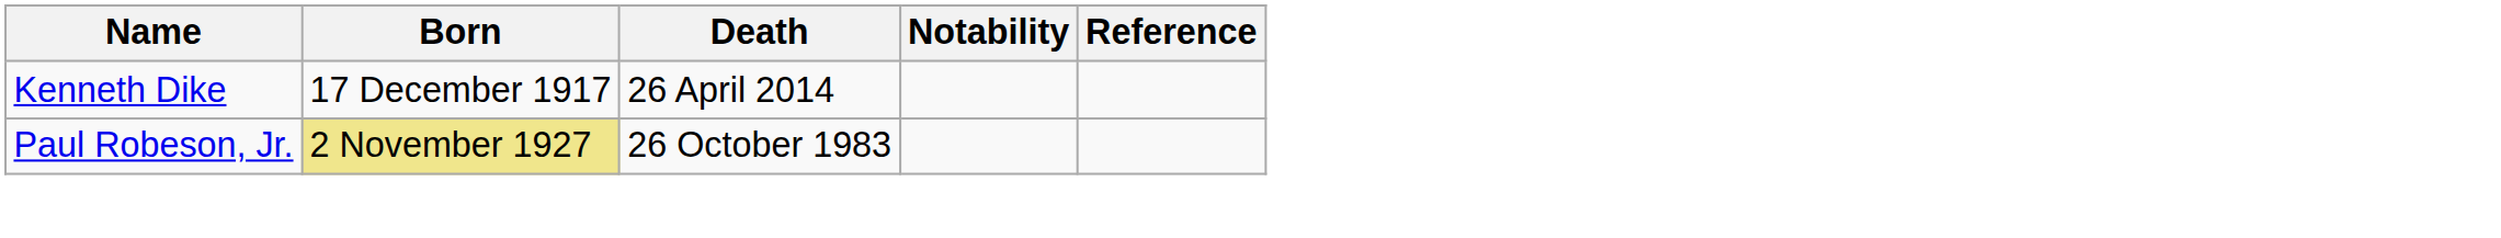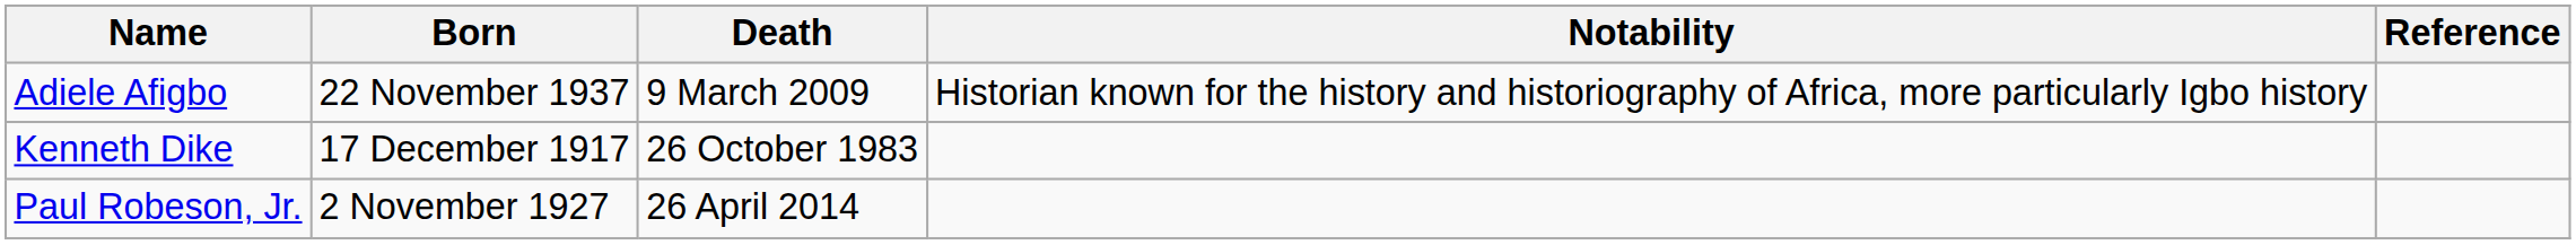 <table class="wikitable sortable">
 <tr>
 <th>Name</th>
 <th class="unsortable">Born</th>
 <th class="unsortable">Death</th>
 <th class="unsortable">Notability</th>
 <th class="unsortable">Reference</th>
 </tr>
 <tr>
+<td><a href='#'>Adiele Afigbo</a></td>
+<td>22 November 1937</td>
+<td>9 March 2009</td>
+<td>Historian known for the history and historiography of Africa, more particularly Igbo history</td>
+<td></td>
+</tr>
+<tr>
 <td><a href='#'>Kenneth Dike</a></td>
 <td>17 December 1917</td>
-<td>26 April 2014</td>
+<td>26 October 1983</td>
 <td></td>
 <td></td>
 </tr>
 <tr>
 <td><a href='#'>Paul Robeson, Jr.</a></td>
-<td style="background: khaki;">2 November 1927</td>
-<td>26 October 1983</td>
+<td>2 November 1927</td>
+<td>26 April 2014</td>
 <td></td>
 <td rowspan=1 align=center></td>
 </tr>
 </table>
